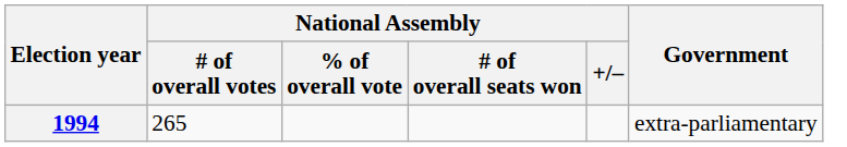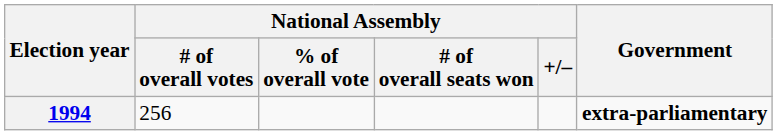 <table class=wikitable>
 <tr>
 <th rowspan=2>Election year</th>
 <th colspan=4>National Assembly</th>
 <th rowspan=2>Government</th>
 </tr>
 <tr>
 <th># of<br>overall votes</th>
 <th>% of<br>overall vote</th>
 <th># of<br>overall seats won</th>
 <th>+/–</th>
 </tr>
 <tr>
 <th><a href='#'>1994</a></th>
-<td>265</td>
+<td>256</td>
 <td></td>
 <td></td>
 <td></td>
-<td>extra-parliamentary</td>
+<td><strong>extra-parliamentary</strong></td>
 </tr>
 </table>
